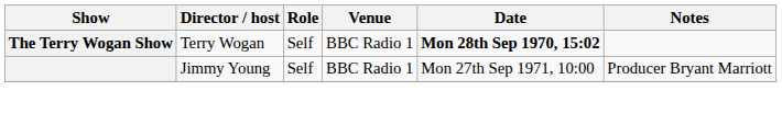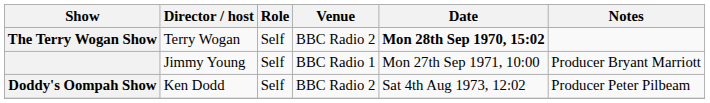 <table class="wikitable plainrowheaders sortable">
 <tr>
 <th scope="col" class="unsortable">Show</th>
 <th scope="col">Director / host</th>
 <th scope="col">Role</th>
 <th scope="col">Venue</th>
 <th scope="col">Date</th>
 <th scope="col" class="unsortable">Notes</th>
 </tr>
 <tr>
 <th scope="row">The Terry Wogan Show</th>
 <td>Terry Wogan</td>
 <td>Self</td>
-<td>BBC Radio 1</td>
+<td>BBC Radio 2</td>
 <td><strong>Mon 28th Sep 1970, 15:02</strong></td>
 <td></td>
 </tr>
 <tr>
 <th scope="row"></th>
 <td>Jimmy Young</td>
 <td>Self</td>
 <td>BBC Radio 1</td>
 <td>Mon 27th Sep 1971, 10:00</td>
 <td>Producer Bryant Marriott</td>
 </tr>
 <tr>
+<th scope="row">Doddy's Oompah Show</th>
+<td>Ken Dodd</td>
+<td>Self</td>
+<td>BBC Radio 2</td>
+<td>Sat 4th Aug 1973, 12:02</td>
+<td>Producer Peter Pilbeam</td>
+</tr>
+<tr>
 </tr>
 </table>
